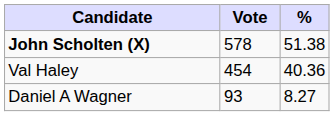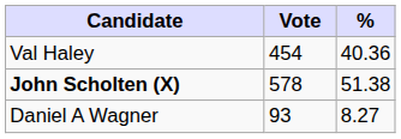 <table class="wikitable">
 <tr>
 <th style="background:#ddf; width:200px;">Candidate</th>
 <th style="background:#ddf; width:50px;">Vote</th>
 <th style="background:#ddf; width:30px;">%</th>
 </tr>
 <tr>
+<td>Val Haley</td>
+<td>454</td>
+<td>40.36</td>
+</tr>
+<tr>
 <td><strong>John Scholten (X)</strong></td>
 <td>578</td>
 <td>51.38</td>
-</tr>
-<tr>
-<td>Val Haley</td>
-<td>454</td>
-<td>40.36</td>
 </tr>
 <tr>
 <td>Daniel A Wagner</td>
 <td>93</td>
 <td>8.27</td>
 </tr>
 </table>
